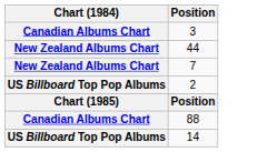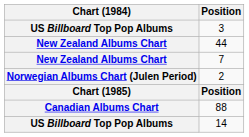 <table class="wikitable sortable plainrowheaders" style="text-align:center;">
 <tr>
 <th>Chart (1984)</th>
 <th>Position</th>
 </tr>
 <tr>
-<th scope="row"><a href='#'>Canadian Albums Chart</a></th>
+<th scope="row">US <em>Billboard</em> Top Pop Albums</th>
 <td>3</td>
 </tr>
 <tr>
 <th scope="row"><a href='#'>New Zealand Albums Chart</a></th>
 <td>44</td>
 </tr>
 <tr>
 <th scope="row"><a href='#'>New Zealand Albums Chart</a></th>
 <td>7</td>
 </tr>
 <tr>
-<th scope="row">US <em>Billboard</em> Top Pop Albums</th>
+<th scope="row"><a href='#'>Norwegian Albums Chart</a> (Julen Period)</th>
 <td>2</td>
 </tr>
 <tr>
 <th>Chart (1985)</th>
 <th>Position</th>
 </tr>
 <tr>
 <th scope="row"><a href='#'>Canadian Albums Chart</a></th>
 <td>88</td>
 </tr>
 <tr>
 <th scope="row">US <em>Billboard</em> Top Pop Albums</th>
 <td>14</td>
 </tr>
 </table>
